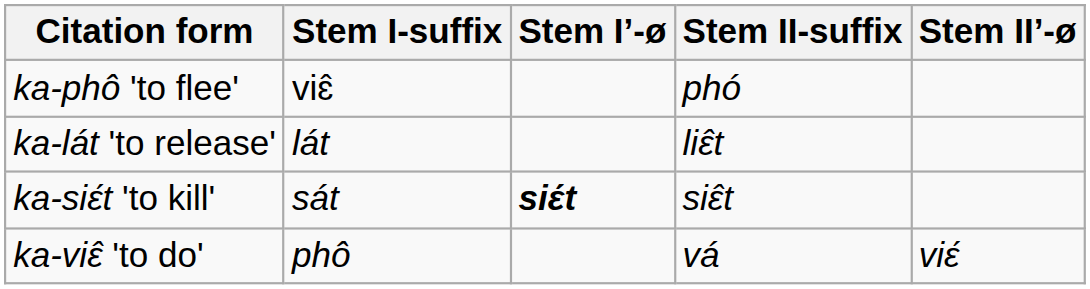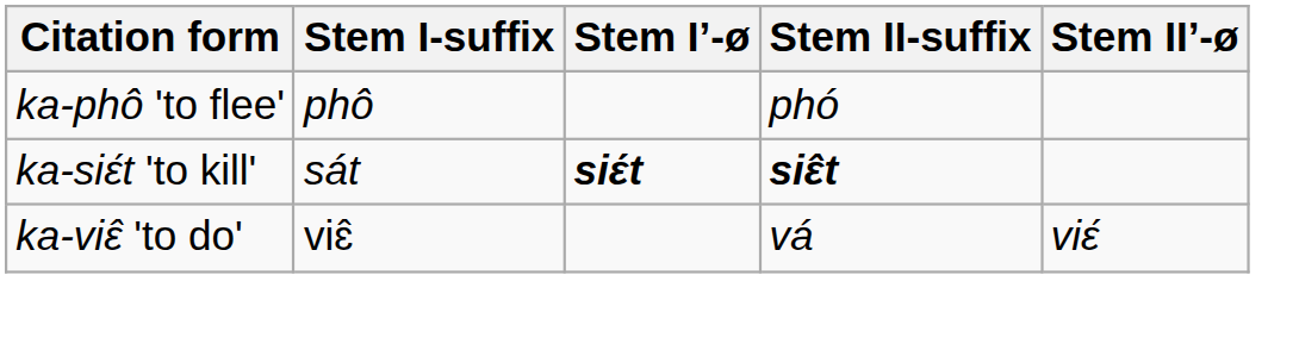 <table class="wikitable">
 <tr>
 <th>Citation form</th>
 <th>Stem I-suffix</th>
 <th>Stem I’-ø</th>
 <th>Stem II-suffix</th>
 <th>Stem II’-ø</th>
 </tr>
 <tr>
 <td><em>ka-phô</em> 'to flee'</td>
-<td>viɛ̂</td>
+<td><em>phô</em></td>
 <td></td>
 <td><em>phó</em></td>
-<td></td>
-</tr>
-<tr>
-<td><em>ka-lát</em> 'to release'</td>
-<td><em>lát</em></td>
-<td></td>
-<td><em>liɛ̂t</em></td>
 <td></td>
 </tr>
 <tr>
 <td><em>ka-siɛ́t</em> 'to kill'</td>
 <td><em>sát</em></td>
 <td><strong><em>siɛ́t</em></strong></td>
-<td><em>siɛ̂t</em></td>
+<td><strong><em>siɛ̂t</em></strong></td>
 <td></td>
 </tr>
 <tr>
 <td><em>ka-viɛ̂</em> 'to do'</td>
-<td><em>phô</em></td>
+<td>viɛ̂</td>
 <td></td>
 <td><em>vá</em></td>
 <td><em>viɛ́</em></td>
 </tr>
 </table>
